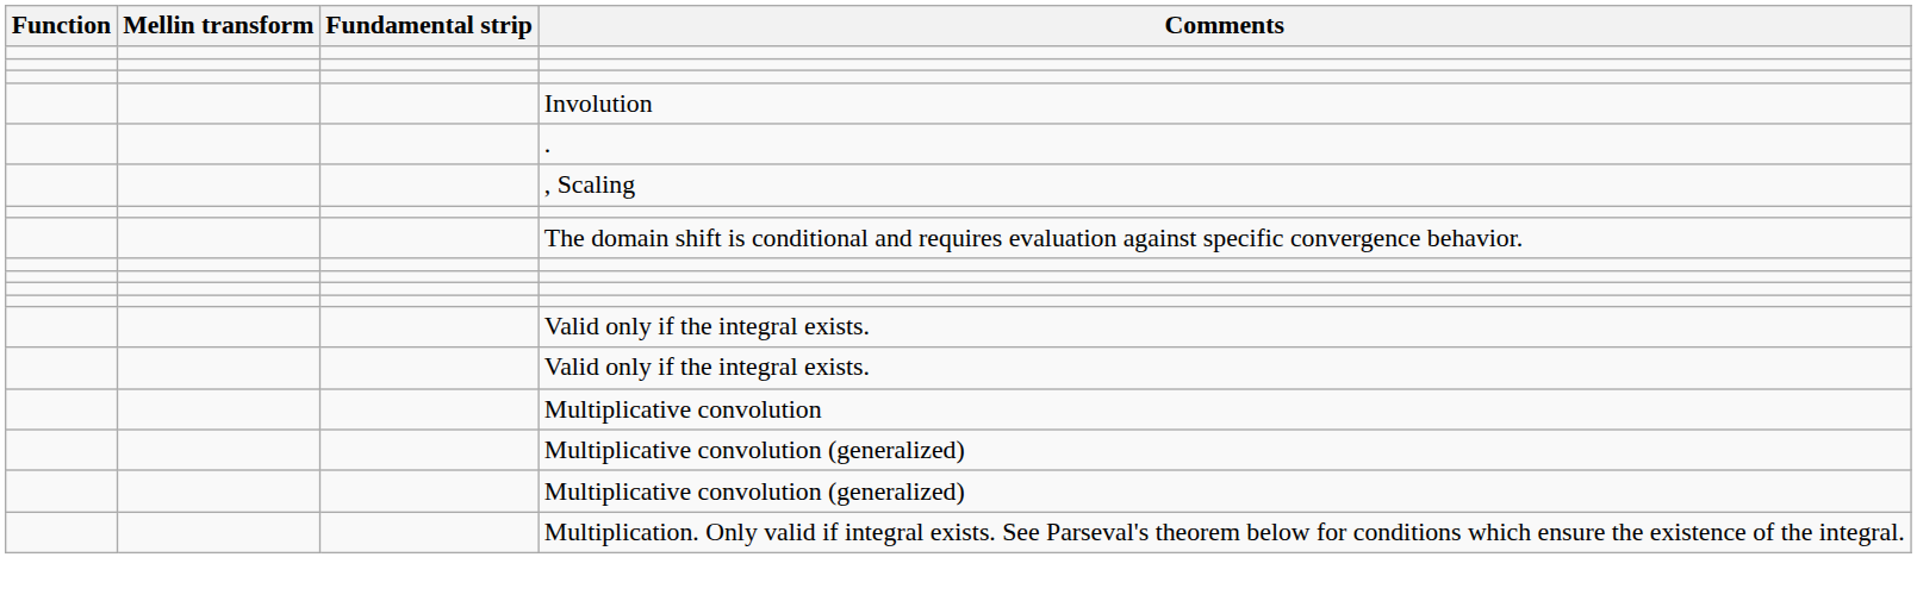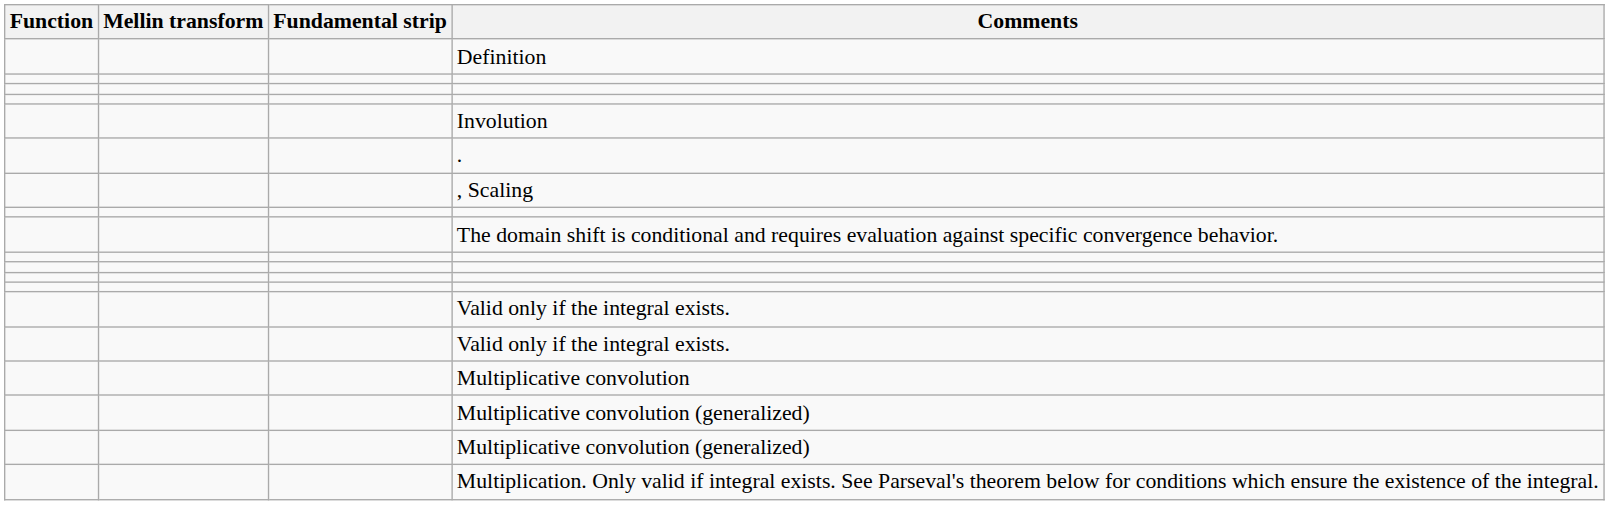 <table class="wikitable">
 <tr>
 <th>Function</th>
 <th>Mellin transform</th>
 <th>Fundamental strip</th>
 <th>Comments</th>
+</tr>
+<tr>
+<td></td>
+<td></td>
+<td></td>
+<td>Definition</td>
 </tr>
 <tr>
 <td></td>
 <td></td>
 <td></td>
 <td></td>
 </tr>
 <tr>
 <td></td>
 <td></td>
 <td></td>
 <td></td>
 </tr>
 <tr>
 <td></td>
 <td></td>
 <td></td>
 <td></td>
 </tr>
 <tr>
 <td></td>
 <td></td>
 <td></td>
 <td>Involution</td>
 </tr>
 <tr>
 <td></td>
 <td></td>
 <td></td>
 <td>.</td>
 </tr>
 <tr>
 <td></td>
 <td></td>
 <td></td>
 <td>, Scaling</td>
 </tr>
 <tr>
 <td></td>
 <td></td>
 <td></td>
 <td></td>
 </tr>
 <tr>
 <td></td>
 <td></td>
 <td></td>
 <td>The domain shift is conditional and requires evaluation against specific convergence behavior.</td>
 </tr>
 <tr>
 <td></td>
 <td></td>
 <td></td>
 <td></td>
 </tr>
 <tr>
 <td></td>
 <td></td>
 <td></td>
 <td></td>
 </tr>
 <tr>
 <td></td>
 <td></td>
 <td></td>
 <td></td>
 </tr>
 <tr>
 <td></td>
 <td></td>
 <td></td>
 <td></td>
 </tr>
 <tr>
 <td></td>
 <td></td>
 <td></td>
 <td>Valid only if the integral exists.</td>
 </tr>
 <tr>
 <td></td>
 <td></td>
 <td></td>
 <td>Valid only if the integral exists.</td>
 </tr>
 <tr>
 <td></td>
 <td></td>
 <td></td>
 <td>Multiplicative convolution</td>
 </tr>
 <tr>
 <td></td>
 <td></td>
 <td></td>
 <td>Multiplicative convolution (generalized)</td>
 </tr>
 <tr>
 <td></td>
 <td></td>
 <td></td>
 <td>Multiplicative convolution (generalized)</td>
 </tr>
 <tr>
 <td></td>
 <td></td>
 <td></td>
 <td>Multiplication. Only valid if integral exists. See Parseval's theorem below for conditions which ensure the existence of the integral.</td>
 </tr>
 </table>
